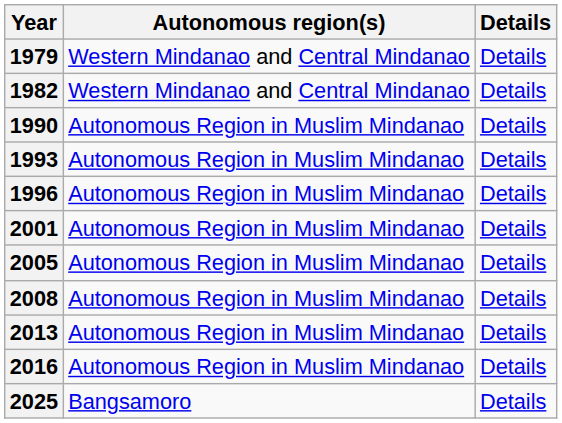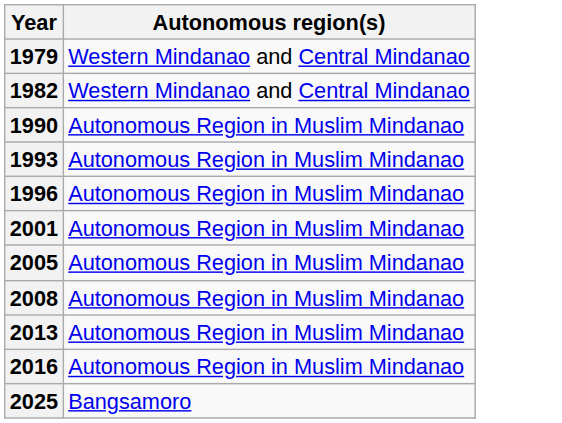 <table class="wikitable" style="font-size:95%;">
 <tr>
 <th>Year</th>
 <th>Autonomous region(s)</th>
-<th>Details</th>
 </tr>
 <tr>
 <th>1979</th>
 <td><a href='#'>Western Mindanao</a> and <a href='#'>Central Mindanao</a></td>
-<td><a href='#'>Details</a></td>
 </tr>
 <tr>
 <th>1982</th>
 <td><a href='#'>Western Mindanao</a> and <a href='#'>Central Mindanao</a></td>
-<td><a href='#'>Details</a></td>
 </tr>
 <tr>
 <th>1990</th>
 <td><a href='#'>Autonomous Region in Muslim Mindanao</a></td>
-<td><a href='#'>Details</a></td>
 </tr>
 <tr>
 <th>1993</th>
 <td><a href='#'>Autonomous Region in Muslim Mindanao</a></td>
-<td><a href='#'>Details</a></td>
 </tr>
 <tr>
 <th>1996</th>
 <td><a href='#'>Autonomous Region in Muslim Mindanao</a></td>
-<td><a href='#'>Details</a></td>
 </tr>
 <tr>
 <th>2001</th>
 <td><a href='#'>Autonomous Region in Muslim Mindanao</a></td>
-<td><a href='#'>Details</a></td>
 </tr>
 <tr>
 <th>2005</th>
 <td><a href='#'>Autonomous Region in Muslim Mindanao</a></td>
-<td><a href='#'>Details</a></td>
 </tr>
 <tr>
 <th>2008</th>
 <td><a href='#'>Autonomous Region in Muslim Mindanao</a></td>
-<td><a href='#'>Details</a></td>
 </tr>
 <tr>
 <th>2013</th>
 <td><a href='#'>Autonomous Region in Muslim Mindanao</a></td>
-<td><a href='#'>Details</a></td>
 </tr>
 <tr>
 <th>2016</th>
 <td><a href='#'>Autonomous Region in Muslim Mindanao</a></td>
-<td><a href='#'>Details</a></td>
 </tr>
 <tr>
 <th>2025</th>
 <td><a href='#'>Bangsamoro</a></td>
-<td><a href='#'>Details</a></td>
 </tr>
 </table>
